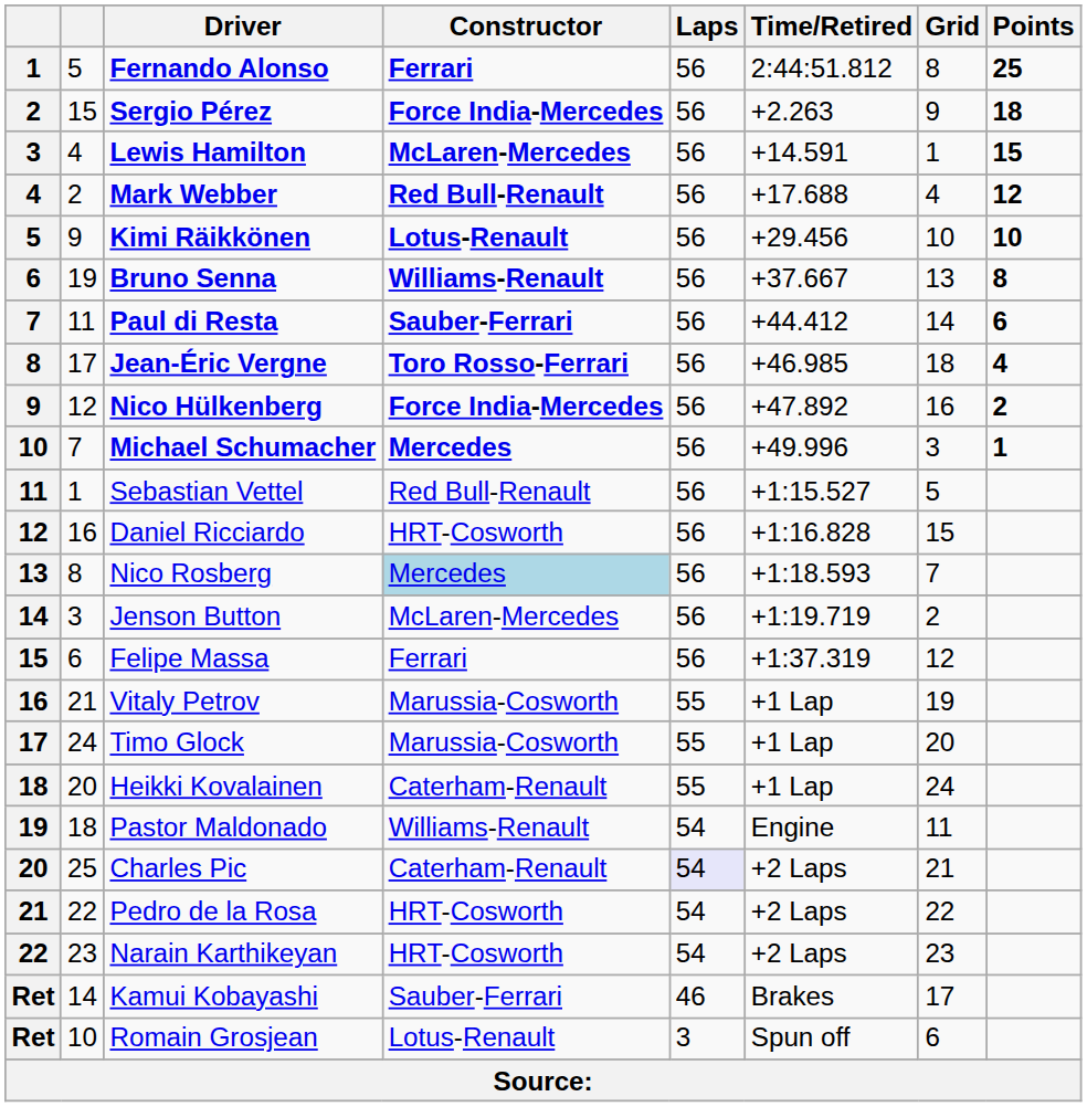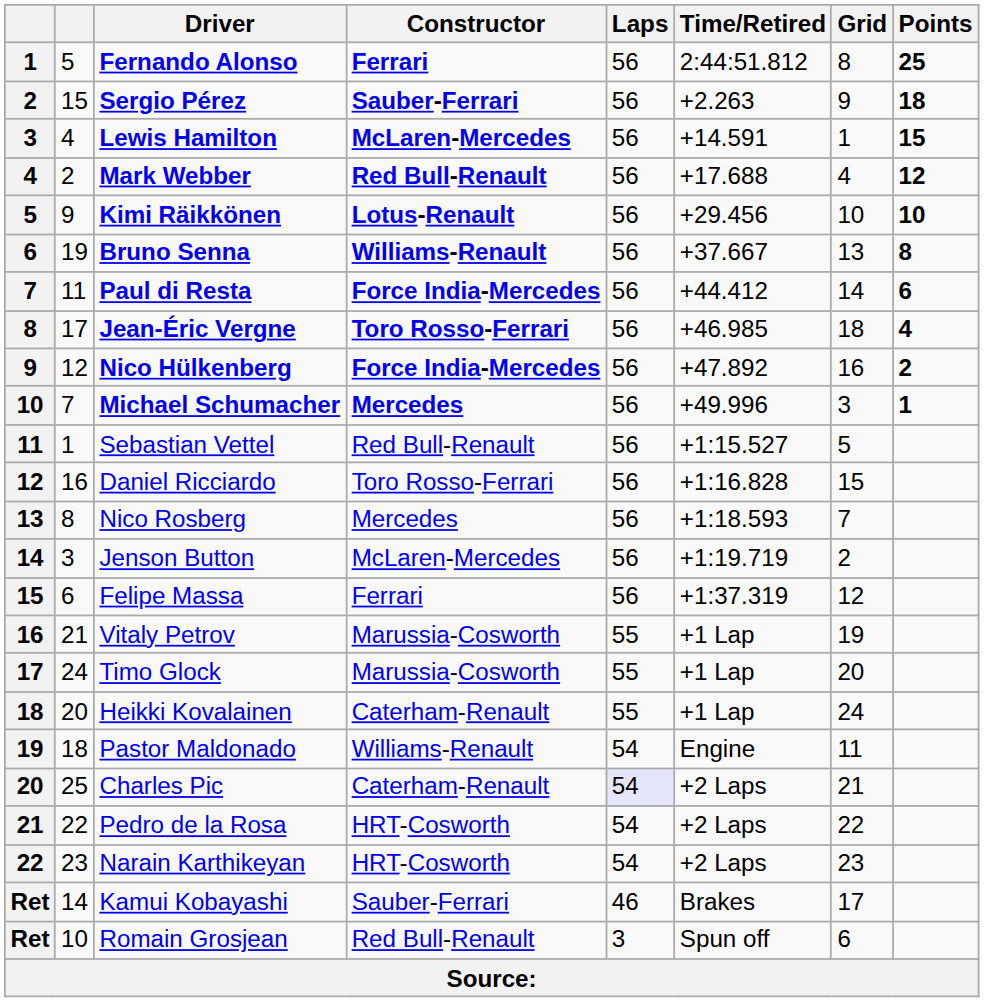 <table class="wikitable" style="font-size: 85%">
 <tr>
 <th></th>
 <th></th>
 <th>Driver</th>
 <th>Constructor</th>
 <th>Laps</th>
 <th>Time/Retired</th>
 <th>Grid</th>
 <th>Points</th>
 </tr>
 <tr>
 <th>1</th>
 <td>5</td>
 <td> <strong><a href='#'>Fernando Alonso</a></strong></td>
 <td><strong><a href='#'>Ferrari</a></strong></td>
 <td>56</td>
 <td>2:44:51.812</td>
 <td>8</td>
 <td><strong>25</strong></td>
 </tr>
 <tr>
 <th>2</th>
 <td>15</td>
 <td> <strong><a href='#'>Sergio Pérez</a></strong></td>
-<td><strong><a href='#'>Force India</a>-<a href='#'>Mercedes</a></strong></td>
+<td><strong><a href='#'>Sauber</a>-<a href='#'>Ferrari</a></strong></td>
 <td>56</td>
 <td>+2.263</td>
 <td>9</td>
 <td><strong>18</strong></td>
 </tr>
 <tr>
 <th>3</th>
 <td>4</td>
 <td> <strong><a href='#'>Lewis Hamilton</a></strong></td>
 <td><strong><a href='#'>McLaren</a>-<a href='#'>Mercedes</a></strong></td>
 <td>56</td>
 <td>+14.591</td>
 <td>1</td>
 <td><strong>15</strong></td>
 </tr>
 <tr>
 <th>4</th>
 <td>2</td>
 <td> <strong><a href='#'>Mark Webber</a></strong></td>
 <td><strong><a href='#'>Red Bull</a>-<a href='#'>Renault</a></strong></td>
 <td>56</td>
 <td>+17.688</td>
 <td>4</td>
 <td><strong>12</strong></td>
 </tr>
 <tr>
 <th>5</th>
 <td>9</td>
 <td> <strong><a href='#'>Kimi Räikkönen</a></strong></td>
 <td><strong><a href='#'>Lotus</a>-<a href='#'>Renault</a></strong></td>
 <td>56</td>
 <td>+29.456</td>
 <td>10</td>
 <td><strong>10</strong></td>
 </tr>
 <tr>
 <th>6</th>
 <td>19</td>
 <td> <strong><a href='#'>Bruno Senna</a></strong></td>
 <td><strong><a href='#'>Williams</a>-<a href='#'>Renault</a></strong></td>
 <td>56</td>
 <td>+37.667</td>
 <td>13</td>
 <td><strong>8</strong></td>
 </tr>
 <tr>
 <th>7</th>
 <td>11</td>
 <td> <strong><a href='#'>Paul di Resta</a></strong></td>
-<td><strong><a href='#'>Sauber</a>-<a href='#'>Ferrari</a></strong></td>
+<td><strong><a href='#'>Force India</a>-<a href='#'>Mercedes</a></strong></td>
 <td>56</td>
 <td>+44.412</td>
 <td>14</td>
 <td><strong>6</strong></td>
 </tr>
 <tr>
 <th>8</th>
 <td>17</td>
 <td> <strong><a href='#'>Jean-Éric Vergne</a></strong></td>
 <td><strong><a href='#'>Toro Rosso</a>-<a href='#'>Ferrari</a></strong></td>
 <td>56</td>
 <td>+46.985</td>
 <td>18</td>
 <td><strong>4</strong></td>
 </tr>
 <tr>
 <th>9</th>
 <td>12</td>
 <td> <strong><a href='#'>Nico Hülkenberg</a></strong></td>
 <td><strong><a href='#'>Force India</a>-<a href='#'>Mercedes</a></strong></td>
 <td>56</td>
 <td>+47.892</td>
 <td>16</td>
 <td><strong>2</strong></td>
 </tr>
 <tr>
 <th>10</th>
 <td>7</td>
 <td> <strong><a href='#'>Michael Schumacher</a></strong></td>
 <td><strong><a href='#'>Mercedes</a></strong></td>
 <td>56</td>
 <td>+49.996</td>
 <td>3</td>
 <td><strong>1</strong></td>
 </tr>
 <tr>
 <th>11</th>
 <td>1</td>
 <td> <a href='#'>Sebastian Vettel</a></td>
 <td><a href='#'>Red Bull</a>-<a href='#'>Renault</a></td>
 <td>56</td>
 <td>+1:15.527</td>
 <td>5</td>
 <td></td>
 </tr>
 <tr>
 <th>12</th>
 <td>16</td>
 <td> <a href='#'>Daniel Ricciardo</a></td>
-<td><a href='#'>HRT</a>-<a href='#'>Cosworth</a></td>
+<td><a href='#'>Toro Rosso</a>-<a href='#'>Ferrari</a></td>
 <td>56</td>
 <td>+1:16.828</td>
 <td>15</td>
 <td></td>
 </tr>
 <tr>
 <th>13</th>
 <td>8</td>
 <td> <a href='#'>Nico Rosberg</a></td>
-<td style="background: lightblue;"><a href='#'>Mercedes</a></td>
+<td><a href='#'>Mercedes</a></td>
 <td>56</td>
 <td>+1:18.593</td>
 <td>7</td>
 <td></td>
 </tr>
 <tr>
 <th>14</th>
 <td>3</td>
 <td> <a href='#'>Jenson Button</a></td>
 <td><a href='#'>McLaren</a>-<a href='#'>Mercedes</a></td>
 <td>56</td>
 <td>+1:19.719</td>
 <td>2</td>
 <td></td>
 </tr>
 <tr>
 <th>15</th>
 <td>6</td>
 <td> <a href='#'>Felipe Massa</a></td>
 <td><a href='#'>Ferrari</a></td>
 <td>56</td>
 <td>+1:37.319</td>
 <td>12</td>
 <td></td>
 </tr>
 <tr>
 <th>16</th>
 <td>21</td>
 <td> <a href='#'>Vitaly Petrov</a></td>
 <td><a href='#'>Marussia</a>-<a href='#'>Cosworth</a></td>
 <td>55</td>
 <td>+1 Lap</td>
 <td>19</td>
 <td></td>
 </tr>
 <tr>
 <th>17</th>
 <td>24</td>
 <td> <a href='#'>Timo Glock</a></td>
 <td><a href='#'>Marussia</a>-<a href='#'>Cosworth</a></td>
 <td>55</td>
 <td>+1 Lap</td>
 <td>20</td>
 <td></td>
 </tr>
 <tr>
 <th>18</th>
 <td>20</td>
 <td> <a href='#'>Heikki Kovalainen</a></td>
 <td><a href='#'>Caterham</a>-<a href='#'>Renault</a></td>
 <td>55</td>
 <td>+1 Lap</td>
 <td>24</td>
 <td></td>
 </tr>
 <tr>
 <th>19</th>
 <td>18</td>
 <td> <a href='#'>Pastor Maldonado</a></td>
 <td><a href='#'>Williams</a>-<a href='#'>Renault</a></td>
 <td>54</td>
 <td>Engine</td>
 <td>11</td>
 <td></td>
 </tr>
 <tr>
 <th>20</th>
 <td>25</td>
 <td> <a href='#'>Charles Pic</a></td>
 <td><a href='#'>Caterham</a>-<a href='#'>Renault</a></td>
 <td style="background: lavender;">54</td>
 <td>+2 Laps</td>
 <td>21</td>
 <td></td>
 </tr>
 <tr>
 <th>21</th>
 <td>22</td>
 <td> <a href='#'>Pedro de la Rosa</a></td>
 <td><a href='#'>HRT</a>-<a href='#'>Cosworth</a></td>
 <td>54</td>
 <td>+2 Laps</td>
 <td>22</td>
 <td></td>
 </tr>
 <tr>
 <th>22</th>
 <td>23</td>
 <td> <a href='#'>Narain Karthikeyan</a></td>
 <td><a href='#'>HRT</a>-<a href='#'>Cosworth</a></td>
 <td>54</td>
 <td>+2 Laps</td>
 <td>23</td>
 <td></td>
 </tr>
 <tr>
 <th>Ret</th>
 <td>14</td>
 <td> <a href='#'>Kamui Kobayashi</a></td>
 <td><a href='#'>Sauber</a>-<a href='#'>Ferrari</a></td>
 <td>46</td>
 <td>Brakes</td>
 <td>17</td>
 <td></td>
 </tr>
 <tr>
 <th>Ret</th>
 <td>10</td>
 <td> <a href='#'>Romain Grosjean</a></td>
-<td><a href='#'>Lotus</a>-<a href='#'>Renault</a></td>
+<td><a href='#'>Red Bull</a>-<a href='#'>Renault</a></td>
 <td>3</td>
 <td>Spun off</td>
 <td>6</td>
 <td></td>
 </tr>
 <tr>
 <th colspan=8>Source:</th>
 </tr>
 </table>
